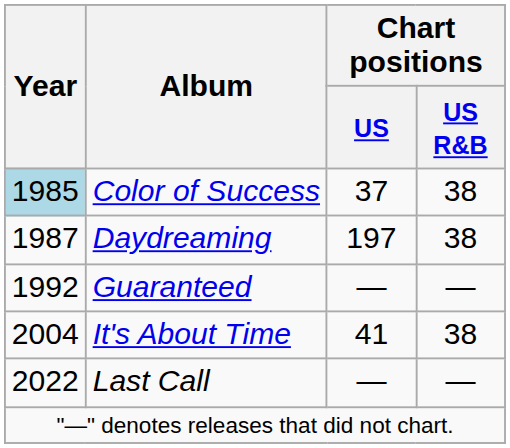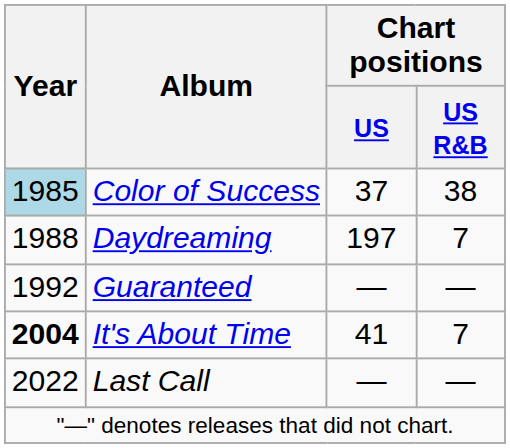 <table class="wikitable">
 <tr>
 <th rowspan=2>Year</th>
 <th rowspan=2>Album</th>
 <th colspan=2>Chart positions</th>
 </tr>
 <tr>
 <th width=40><small><a href='#'>US</a></small><br></th>
 <th width=40><small><a href='#'>US<br>R&B</a></small><br></th>
 </tr>
 <tr>
 <td style="background: lightblue;">1985</td>
 <td><em><a href='#'>Color of Success</a></em></td>
 <td style="text-align:center;">37</td>
 <td style="text-align:center;">38</td>
 </tr>
 <tr>
-<td>1987</td>
+<td>1988</td>
 <td><em><a href='#'>Daydreaming</a></em></td>
 <td style="text-align:center;">197</td>
-<td style="text-align:center;">38</td>
+<td style="text-align:center;">7</td>
 </tr>
 <tr>
 <td>1992</td>
 <td><em><a href='#'>Guaranteed</a></em></td>
 <td style="text-align:center;">—</td>
 <td style="text-align:center;">—</td>
 </tr>
 <tr>
-<td>2004</td>
+<td><strong>2004</strong></td>
 <td><em><a href='#'>It's About Time</a></em></td>
 <td style="text-align:center;">41</td>
-<td style="text-align:center;">38</td>
+<td style="text-align:center;">7</td>
 </tr>
 <tr>
 <td>2022</td>
 <td><em>Last Call</em></td>
 <td style="text-align:center;">—</td>
 <td style="text-align:center;">—</td>
 </tr>
 <tr>
 <td colspan="7" style="text-align:center; font-size:9pt;">"—" denotes releases that did not chart.</td>
 </tr>
 </table>
